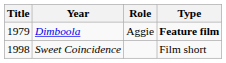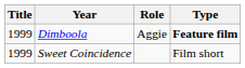 <table class="wikitable">
 <tr>
 <th>Title</th>
 <th>Year</th>
 <th>Role</th>
 <th>Type</th>
 </tr>
 <tr>
-<td>1979</td>
+<td>1999</td>
 <td><em><a href='#'>Dimboola</a></em></td>
 <td>Aggie</td>
 <td><strong>Feature film</strong></td>
 </tr>
 <tr>
-<td>1998</td>
+<td>1999</td>
 <td><em>Sweet Coincidence</em></td>
 <td></td>
 <td>Film short</td>
 </tr>
 </table>
